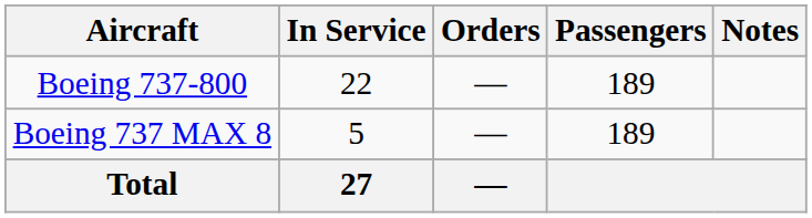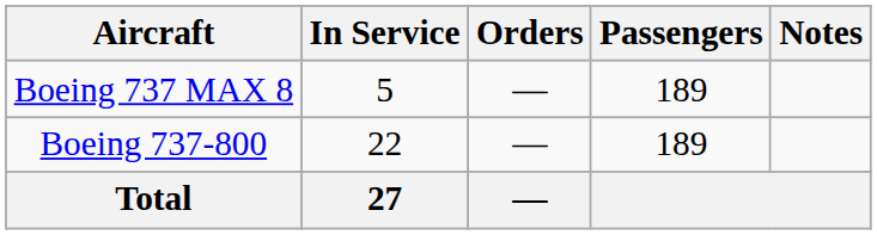 <table class="wikitable" style="border-collapse:collapse;text-align:center;margin:1em auto;">
 <tr>
 <th>Aircraft</th>
 <th>In Service</th>
 <th>Orders</th>
 <th>Passengers</th>
 <th>Notes</th>
 </tr>
 <tr>
-<td><a href='#'>Boeing 737-800</a></td>
-<td>22</td>
+<td><a href='#'>Boeing 737 MAX 8</a></td>
+<td>5</td>
 <td>—</td>
 <td>189</td>
 <td></td>
 </tr>
 <tr>
-<td><a href='#'>Boeing 737 MAX 8</a></td>
-<td>5</td>
+<td><a href='#'>Boeing 737-800</a></td>
+<td>22</td>
 <td>—</td>
 <td>189</td>
 <td></td>
 </tr>
 <tr>
 <th>Total</th>
 <th>27</th>
 <th>—</th>
 <th colspan="2"></th>
 </tr>
 </table>
